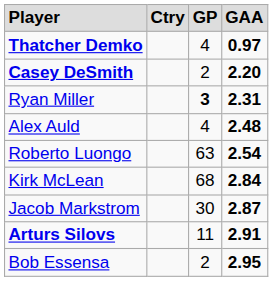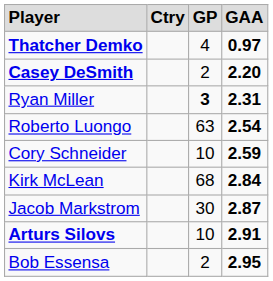 <table class="wikitable">
 <tr align="center" style="font-weight:bold; background-color:#dddddd;" |>
 <td align="left">Player</td>
 <td>Ctry</td>
 <td>GP</td>
 <td>GAA</td>
 </tr>
 <tr align="center">
 <td align="left"><strong><a href='#'>Thatcher Demko</a></strong></td>
 <td></td>
 <td>4</td>
 <td><strong>0.97</strong></td>
 </tr>
 <tr align="center">
 <td align="left"><strong><a href='#'>Casey DeSmith</a></strong></td>
 <td></td>
 <td>2</td>
 <td><strong>2.20</strong></td>
 </tr>
 <tr align="center">
 <td align="left"><a href='#'>Ryan Miller</a></td>
 <td></td>
 <td><strong>3</strong></td>
 <td><strong>2.31</strong></td>
 </tr>
 <tr align="center">
-<td align="left"><a href='#'>Alex Auld</a></td>
-<td></td>
-<td>4</td>
-<td><strong>2.48</strong></td>
-</tr>
-<tr align="center">
 <td align="left"><a href='#'>Roberto Luongo</a></td>
 <td></td>
 <td>63</td>
 <td><strong>2.54</strong></td>
+</tr>
+<tr align="center">
+<td align="left"><a href='#'>Cory Schneider</a></td>
+<td></td>
+<td>10</td>
+<td><strong>2.59</strong></td>
 </tr>
 <tr align="center">
 <td align="left"><a href='#'>Kirk McLean</a></td>
 <td></td>
 <td>68</td>
 <td><strong>2.84</strong></td>
 </tr>
 <tr align="center">
 <td align="left"><a href='#'>Jacob Markstrom</a></td>
 <td></td>
 <td>30</td>
 <td><strong>2.87</strong></td>
 </tr>
 <tr align="center">
 <td align="left"><strong><a href='#'>Arturs Silovs</a></strong></td>
 <td></td>
-<td>11</td>
+<td>10</td>
 <td><strong>2.91</strong></td>
 </tr>
 <tr align="center">
 <td align="left"><a href='#'>Bob Essensa</a></td>
 <td></td>
 <td>2</td>
 <td><strong>2.95</strong></td>
 </tr>
 </table>
